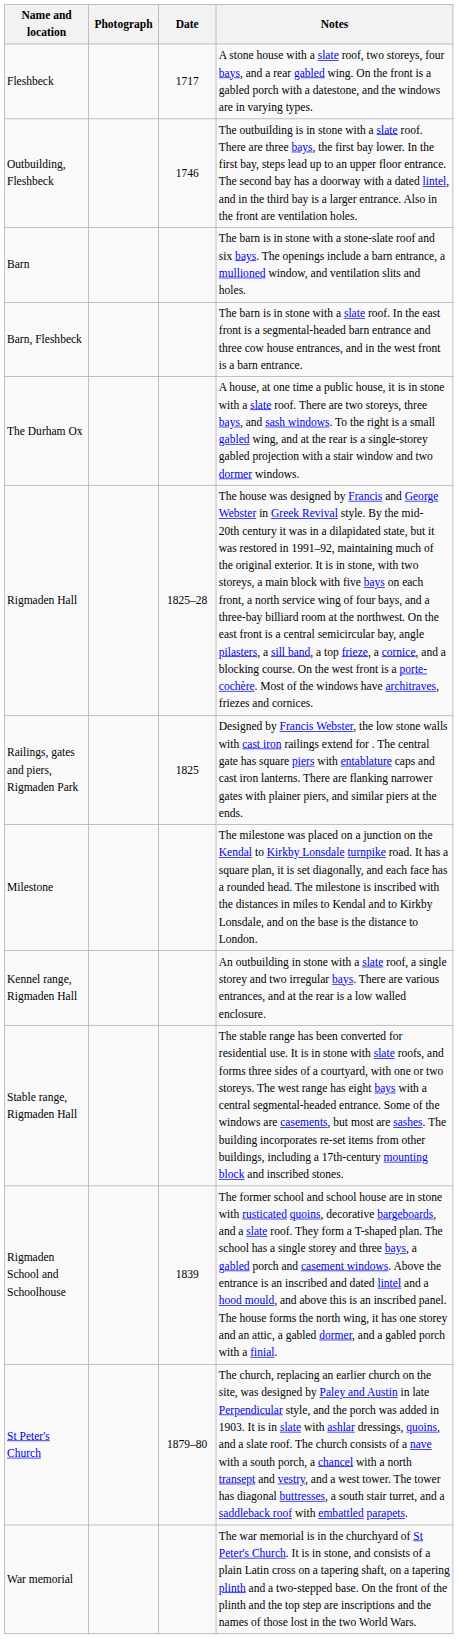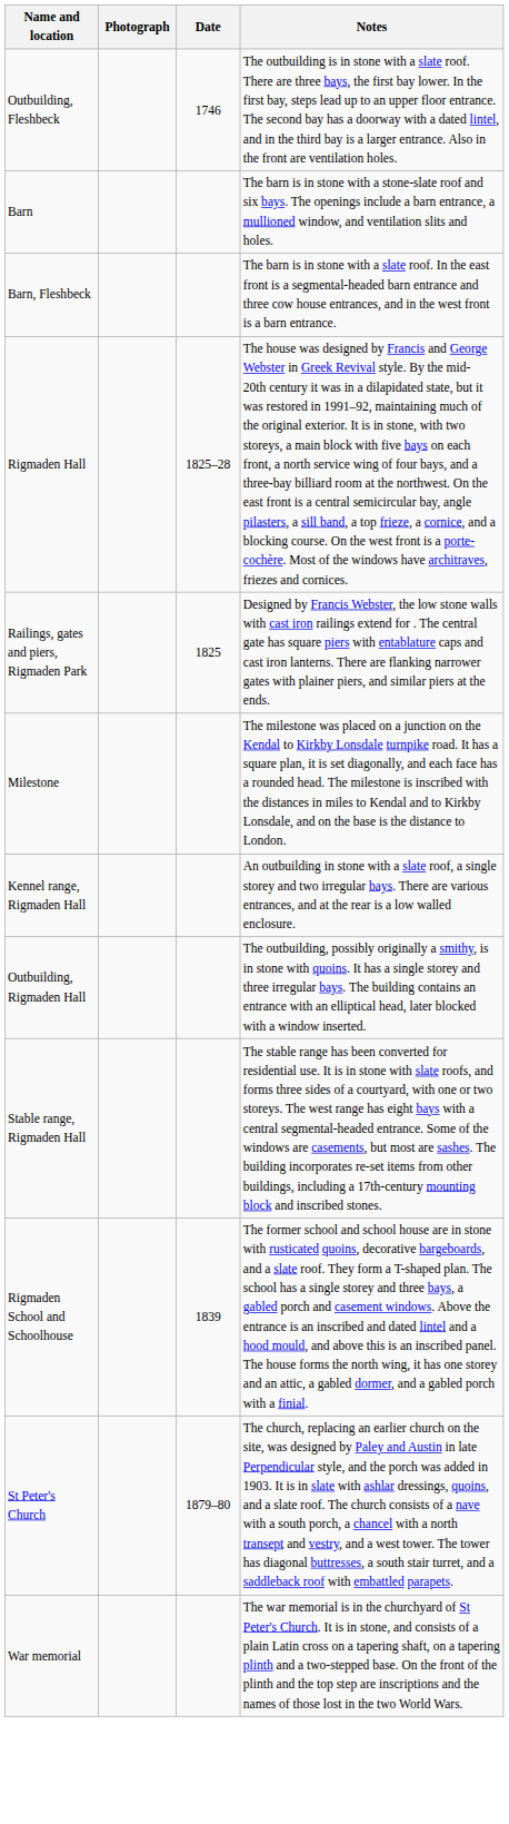 <table class="wikitable sortable plainrowheaders" style="width:100%;border:0px;text-align:left;line-height:150%;">
 <tr>
 <th scope="col"  style="width:150px">Name and location</th>
 <th scope="col"  style="width:100px" class="unsortable">Photograph</th>
 <th scope="col"  style="width:120px">Date</th>
 <th scope="col"  style="width:650px" class="unsortable">Notes</th>
-</tr>
-<tr>
-<td>Fleshbeck<br><small></small></td>
-<td></td>
-<td align="center">1717</td>
-<td>A stone house with a <a href='#'>slate</a> roof, two storeys, four <a href='#'>bays</a>, and a rear <a href='#'>gabled</a> wing. On the front is a gabled porch with a datestone, and the windows are in varying types.</td>
 </tr>
 <tr>
 <td>Outbuilding, Fleshbeck<br><small></small></td>
 <td></td>
 <td align="center">1746</td>
 <td>The outbuilding is in stone with a <a href='#'>slate</a> roof. There are three <a href='#'>bays</a>, the first bay lower. In the first bay, steps lead up to an upper floor entrance. The second bay has a doorway with a dated <a href='#'>lintel</a>, and in the third bay is a larger entrance. Also in the front are ventilation holes.</td>
 </tr>
 <tr>
 <td>Barn<br><small></small></td>
 <td></td>
 <td align="center"></td>
 <td>The barn is in stone with a stone-slate roof and six <a href='#'>bays</a>. The openings include a barn entrance, a <a href='#'>mullioned</a> window, and ventilation slits and holes.</td>
 </tr>
 <tr>
 <td>Barn, Fleshbeck<br><small></small></td>
 <td></td>
 <td align="center"></td>
 <td>The barn is in stone with a <a href='#'>slate</a> roof. In the east front is a segmental-headed barn entrance and three cow house entrances, and in the west front is a barn entrance.</td>
-</tr>
-<tr>
-<td>The Durham Ox<br><small></small></td>
-<td></td>
-<td align="center"></td>
-<td>A house, at one time a public house, it is in stone with a <a href='#'>slate</a> roof. There are two storeys, three <a href='#'>bays</a>, and <a href='#'>sash windows</a>. To the right is a small <a href='#'>gabled</a> wing, and at the rear is a single-storey gabled projection with a stair window and two <a href='#'>dormer</a> windows.</td>
 </tr>
 <tr>
 <td>Rigmaden Hall<br><small></small></td>
 <td></td>
 <td align="center">1825–28</td>
 <td>The house was designed by <a href='#'>Francis</a> and <a href='#'>George Webster</a> in <a href='#'>Greek Revival</a> style. By the mid-20th century it was in a dilapidated state, but it was restored in 1991–92, maintaining much of the original exterior. It is in stone, with two storeys, a main block with five <a href='#'>bays</a> on each front, a north service wing of four bays, and a three-bay billiard room at the northwest. On the east front is a central semicircular bay, angle <a href='#'>pilasters</a>, a <a href='#'>sill band</a>, a top <a href='#'>frieze</a>, a <a href='#'>cornice</a>, and a blocking course. On the west front is a <a href='#'>porte-cochère</a>. Most of the windows have <a href='#'>architraves</a>, friezes and cornices.</td>
 </tr>
 <tr>
 <td>Railings, gates and piers,<br>Rigmaden Park<br><small></small></td>
 <td></td>
 <td align="center">1825</td>
 <td>Designed by <a href='#'>Francis Webster</a>, the low stone walls with <a href='#'>cast iron</a> railings extend for . The central gate has square <a href='#'>piers</a> with <a href='#'>entablature</a> caps and cast iron lanterns. There are flanking narrower gates with plainer piers, and similar piers at the ends.</td>
 </tr>
 <tr>
 <td>Milestone<br><small></small></td>
 <td></td>
 <td align="center"></td>
 <td>The milestone was placed on a junction on the <a href='#'>Kendal</a> to <a href='#'>Kirkby Lonsdale</a> <a href='#'>turnpike</a> road. It has a square plan, it is set diagonally, and each face has a rounded head. The milestone is inscribed with the distances in miles to Kendal and to Kirkby Lonsdale, and on the base is the distance to London.</td>
 </tr>
 <tr>
 <td>Kennel range, Rigmaden Hall<br><small></small></td>
 <td></td>
 <td align="center"></td>
 <td>An outbuilding in stone with a <a href='#'>slate</a> roof, a single storey and two irregular <a href='#'>bays</a>. There are various entrances, and at the rear is a low walled enclosure.</td>
+</tr>
+<tr>
+<td>Outbuilding, Rigmaden Hall<br><small></small></td>
+<td></td>
+<td align="center"></td>
+<td>The outbuilding, possibly originally a <a href='#'>smithy</a>, is in stone with <a href='#'>quoins</a>. It has a single storey and three irregular <a href='#'>bays</a>. The building contains an entrance with an elliptical head, later blocked with a window inserted.</td>
 </tr>
 <tr>
 <td>Stable range, Rigmaden Hall<br><small></small></td>
 <td></td>
 <td align="center"></td>
 <td>The stable range has been converted for residential use. It is in stone with <a href='#'>slate</a> roofs, and forms three sides of a courtyard, with one or two storeys. The west range has eight <a href='#'>bays</a> with a central segmental-headed entrance. Some of the windows are <a href='#'>casements</a>, but most are <a href='#'>sashes</a>. The building incorporates re-set items from other buildings, including a 17th-century <a href='#'>mounting block</a> and inscribed stones.</td>
 </tr>
 <tr>
 <td>Rigmaden School and Schoolhouse<br><small></small></td>
 <td></td>
 <td align="center">1839</td>
 <td>The former school and school house are in stone with <a href='#'>rusticated</a> <a href='#'>quoins</a>, decorative <a href='#'>bargeboards</a>, and a <a href='#'>slate</a> roof. They form a T-shaped plan. The school has a single storey and three <a href='#'>bays</a>, a <a href='#'>gabled</a> porch and <a href='#'>casement windows</a>. Above the entrance is an inscribed and dated <a href='#'>lintel</a> and a <a href='#'>hood mould</a>, and above this is an inscribed panel. The house forms the north wing, it has one storey and an attic, a gabled <a href='#'>dormer</a>, and a gabled porch with a <a href='#'>finial</a>.</td>
 </tr>
 <tr>
 <td><a href='#'>St Peter's Church</a><br><small></small></td>
 <td></td>
 <td align="center">1879–80</td>
 <td>The church, replacing an earlier church on the site, was designed by <a href='#'>Paley and Austin</a> in late <a href='#'>Perpendicular</a> style, and the porch was added in 1903. It is in <a href='#'>slate</a> with <a href='#'>ashlar</a> dressings, <a href='#'>quoins</a>, and a slate roof. The church consists of a <a href='#'>nave</a> with a south porch, a <a href='#'>chancel</a> with a north <a href='#'>transept</a> and <a href='#'>vestry</a>, and a west tower. The tower has diagonal <a href='#'>buttresses</a>, a south stair turret, and a <a href='#'>saddleback roof</a> with <a href='#'>embattled</a> <a href='#'>parapets</a>.</td>
 </tr>
 <tr>
 <td>War memorial<br><small></small></td>
 <td></td>
 <td align="center"></td>
 <td>The war memorial is in the churchyard of <a href='#'>St Peter's Church</a>. It is in stone, and consists of a plain Latin cross on a tapering shaft, on a tapering <a href='#'>plinth</a> and a two-stepped base. On the front of the plinth and the top step are inscriptions and the names of those lost in the two World Wars.</td>
 </tr>
 <tr>
 </tr>
 </table>
